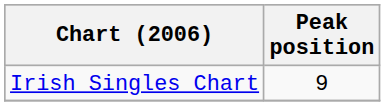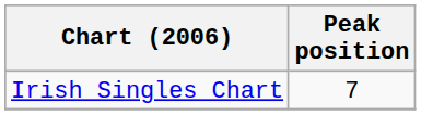 <table class="wikitable">
 <tr>
 <th>Chart (2006)</th>
 <th align="center">Peak<br>position</th>
 </tr>
 <tr>
 <td><a href='#'>Irish Singles Chart</a></td>
-<td align="center">9</td>
+<td align="center">7</td>
 </tr>
 <tr>
 </tr>
 </table>
